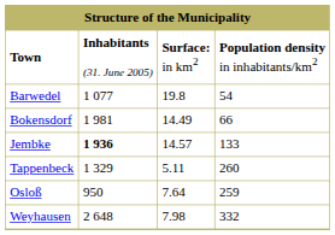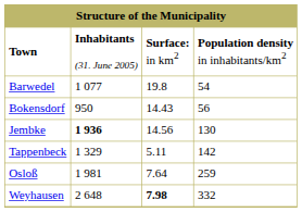 <table border="0" cellpadding="5" cellspacing="1" style=" empty-cells:show; margin-bottom:0.5em; background:#BDB76B;">
 <tr --- bgcolor="#FFFFFF">
 </tr>
 <tr>
 <th colspan="5"><strong>Structure of the Municipality</strong></th>
 </tr>
 <tr --- bgcolor="#FFFFFF">
 <td><span><strong>Town</strong></span></td>
 <td><span><strong>Inhabitants</strong><br><br><em><small>(31. June 2005)</small></em></span></td>
 <td><span><strong>Surface:</strong><br>in km<sup>2</sup></span></td>
 <td><span><strong>Population density</strong><br>in inhabitants/km<sup>2</sup></span></td>
 </tr>
 <tr --- bgcolor="#FFFFFF">
 <td><a href='#'>Barwedel</a></td>
 <td>1 077</td>
 <td>19.8</td>
 <td>54</td>
 </tr>
 <tr --- bgcolor="#FFFFFF">
 <td><a href='#'>Bokensdorf</a></td>
-<td>1 981</td>
-<td>14.49</td>
-<td>66</td>
+<td>950</td>
+<td>14.43</td>
+<td>56</td>
 </tr>
 <tr --- bgcolor="#FFFFFF">
 <td><a href='#'>Jembke</a></td>
 <td><strong>1 936</strong></td>
-<td>14.57</td>
-<td>133</td>
+<td>14.56</td>
+<td>130</td>
 </tr>
 <tr --- bgcolor="#FFFFFF">
 <td><a href='#'>Tappenbeck</a></td>
 <td>1 329</td>
 <td>5.11</td>
-<td>260</td>
+<td>142</td>
 </tr>
 <tr --- bgcolor="#FFFFFF">
 <td><a href='#'>Osloß</a></td>
-<td>950</td>
+<td>1 981</td>
 <td>7.64</td>
 <td>259</td>
 </tr>
 <tr --- bgcolor="#FFFFFF">
 <td><a href='#'>Weyhausen</a></td>
 <td>2 648</td>
-<td>7.98</td>
+<td><strong>7.98</strong></td>
 <td>332</td>
 </tr>
 <tr>
 </tr>
 </table>
